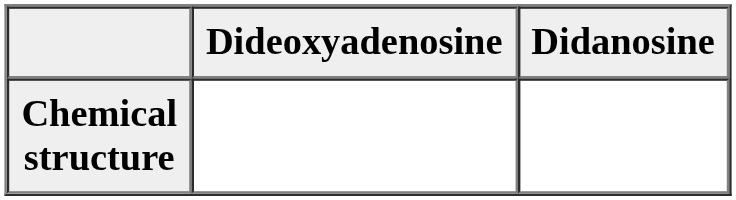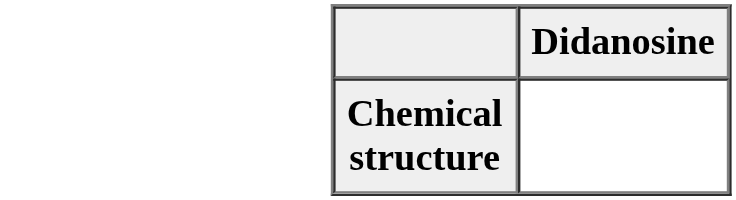 <table border="1" cellpadding="5" cellspacing="0" align="right">
 <tr align="center">
 <td style="background: #efefef;"></td>
-<th style="background: #efefef;">Dideoxyadenosine</th>
 <th style="background: #efefef;">Didanosine</th>
 </tr>
 <tr>
 <th style="background: #efefef;">Chemical<br>structure</th>
 <td></td>
-<td></td>
 </tr>
 </table>
